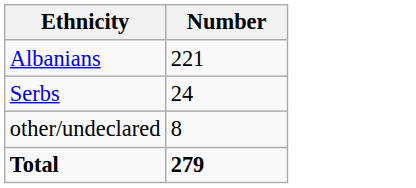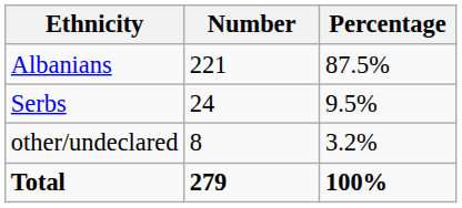 <table class="wikitable">
 <tr>
 <th width="100px">Ethnicity</th>
 <th width="80px">Number</th>
+<th width="80px">Percentage</th>
 </tr>
 <tr>
 <td><a href='#'>Albanians</a></td>
 <td>221</td>
+<td>87.5%</td>
 </tr>
 <tr>
 <td><a href='#'>Serbs</a></td>
 <td>24</td>
+<td>9.5%</td>
 </tr>
 <tr>
 <td>other/undeclared</td>
 <td>8</td>
+<td>3.2%</td>
 </tr>
 <tr>
 <td><strong>Total</strong></td>
 <td><strong>279</strong></td>
+<td><strong>100%</strong></td>
 </tr>
 </table>
